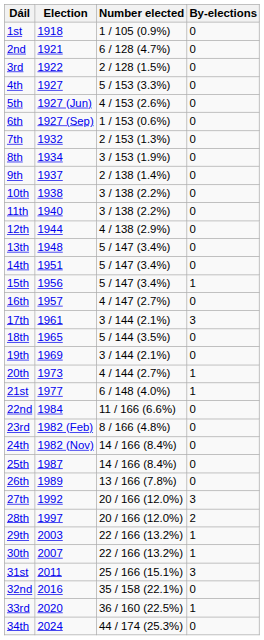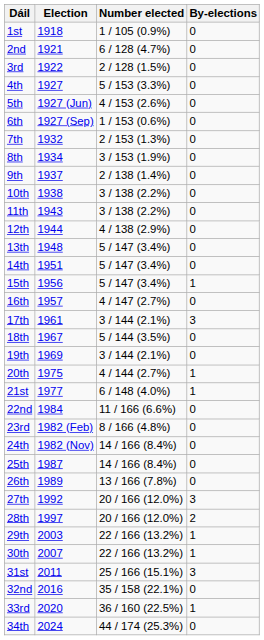 <table class="wikitable sortable">
 <tr>
 <th>Dáil</th>
 <th>Election</th>
 <th>Number elected</th>
 <th>By-elections</th>
 </tr>
 <tr>
 <td><a href='#'>1st</a></td>
 <td><a href='#'>1918</a></td>
 <td>1 / 105 (0.9%)</td>
 <td>0</td>
 </tr>
 <tr>
 <td><a href='#'>2nd</a></td>
 <td><a href='#'>1921</a></td>
 <td>6 / 128 (4.7%)</td>
 <td>0</td>
 </tr>
 <tr>
 <td><a href='#'>3rd</a></td>
 <td><a href='#'>1922</a></td>
 <td>2 / 128 (1.5%)</td>
 <td>0</td>
 </tr>
 <tr>
 <td><a href='#'>4th</a></td>
 <td><a href='#'>1927</a></td>
 <td>5 / 153 (3.3%)</td>
 <td>0</td>
 </tr>
 <tr>
 <td><a href='#'>5th</a></td>
 <td><a href='#'>1927 (Jun)</a></td>
 <td>4 / 153 (2.6%)</td>
 <td>0</td>
 </tr>
 <tr>
 <td><a href='#'>6th</a></td>
 <td><a href='#'>1927 (Sep)</a></td>
 <td>1 / 153 (0.6%)</td>
 <td>0</td>
 </tr>
 <tr>
 <td><a href='#'>7th</a></td>
 <td><a href='#'>1932</a></td>
 <td>2 / 153 (1.3%)</td>
 <td>0</td>
 </tr>
 <tr>
 <td><a href='#'>8th</a></td>
 <td><a href='#'>1934</a></td>
 <td>3 / 153 (1.9%)</td>
 <td>0</td>
 </tr>
 <tr>
 <td><a href='#'>9th</a></td>
 <td><a href='#'>1937</a></td>
 <td>2 / 138 (1.4%)</td>
 <td>0</td>
 </tr>
 <tr>
 <td><a href='#'>10th</a></td>
 <td><a href='#'>1938</a></td>
 <td>3 / 138 (2.2%)</td>
 <td>0</td>
 </tr>
 <tr>
 <td><a href='#'>11th</a></td>
-<td><a href='#'>1940</a></td>
+<td><a href='#'>1943</a></td>
 <td>3 / 138 (2.2%)</td>
 <td>0</td>
 </tr>
 <tr>
 <td><a href='#'>12th</a></td>
 <td><a href='#'>1944</a></td>
 <td>4 / 138 (2.9%)</td>
 <td>0</td>
 </tr>
 <tr>
 <td><a href='#'>13th</a></td>
 <td><a href='#'>1948</a></td>
 <td>5 / 147 (3.4%)</td>
 <td>0</td>
 </tr>
 <tr>
 <td><a href='#'>14th</a></td>
 <td><a href='#'>1951</a></td>
 <td>5 / 147 (3.4%)</td>
 <td>0</td>
 </tr>
 <tr>
 <td><a href='#'>15th</a></td>
 <td><a href='#'>1956</a></td>
 <td>5 / 147 (3.4%)</td>
 <td>1</td>
 </tr>
 <tr>
 <td><a href='#'>16th</a></td>
 <td><a href='#'>1957</a></td>
 <td>4 / 147 (2.7%)</td>
 <td>0</td>
 </tr>
 <tr>
 <td><a href='#'>17th</a></td>
 <td><a href='#'>1961</a></td>
 <td>3 / 144 (2.1%)</td>
 <td>3</td>
 </tr>
 <tr>
 <td><a href='#'>18th</a></td>
-<td><a href='#'>1965</a></td>
+<td><a href='#'>1967</a></td>
 <td>5 / 144 (3.5%)</td>
 <td>0</td>
 </tr>
 <tr>
 <td><a href='#'>19th</a></td>
 <td><a href='#'>1969</a></td>
 <td>3 / 144 (2.1%)</td>
 <td>0</td>
 </tr>
 <tr>
 <td><a href='#'>20th</a></td>
-<td><a href='#'>1973</a></td>
+<td><a href='#'>1975</a></td>
 <td>4 / 144 (2.7%)</td>
 <td>1</td>
 </tr>
 <tr>
 <td><a href='#'>21st</a></td>
 <td><a href='#'>1977</a></td>
 <td>6 / 148 (4.0%)</td>
 <td>1</td>
 </tr>
 <tr>
 <td><a href='#'>22nd</a></td>
 <td><a href='#'>1984</a></td>
 <td>11 / 166 (6.6%)</td>
 <td>0</td>
 </tr>
 <tr>
 <td><a href='#'>23rd</a></td>
 <td><a href='#'>1982 (Feb)</a></td>
 <td>8 / 166 (4.8%)</td>
 <td>0</td>
 </tr>
 <tr>
 <td><a href='#'>24th</a></td>
 <td><a href='#'>1982 (Nov)</a></td>
 <td>14 / 166 (8.4%)</td>
 <td>0</td>
 </tr>
 <tr>
 <td><a href='#'>25th</a></td>
 <td><a href='#'>1987</a></td>
 <td>14 / 166 (8.4%)</td>
 <td>0</td>
 </tr>
 <tr>
 <td><a href='#'>26th</a></td>
 <td><a href='#'>1989</a></td>
 <td>13 / 166 (7.8%)</td>
 <td>0</td>
 </tr>
 <tr>
 <td><a href='#'>27th</a></td>
 <td><a href='#'>1992</a></td>
 <td>20 / 166 (12.0%)</td>
 <td>3</td>
 </tr>
 <tr>
 <td><a href='#'>28th</a></td>
 <td><a href='#'>1997</a></td>
 <td>20 / 166 (12.0%)</td>
 <td>2</td>
 </tr>
 <tr>
 <td><a href='#'>29th</a></td>
 <td><a href='#'>2003</a></td>
 <td>22 / 166 (13.2%)</td>
 <td>1</td>
 </tr>
 <tr>
 <td><a href='#'>30th</a></td>
 <td><a href='#'>2007</a></td>
 <td>22 / 166 (13.2%)</td>
 <td>1</td>
 </tr>
 <tr>
 <td><a href='#'>31st</a></td>
 <td><a href='#'>2011</a></td>
 <td>25 / 166 (15.1%)</td>
 <td>3</td>
 </tr>
 <tr>
 <td><a href='#'>32nd</a></td>
 <td><a href='#'>2016</a></td>
 <td>35 / 158 (22.1%)</td>
 <td>0</td>
 </tr>
 <tr>
 <td><a href='#'>33rd</a></td>
 <td><a href='#'>2020</a></td>
 <td>36 / 160 (22.5%)</td>
 <td>1</td>
 </tr>
 <tr>
 <td><a href='#'>34th</a></td>
 <td><a href='#'>2024</a></td>
 <td>44 / 174 (25.3%)</td>
 <td>0</td>
 </tr>
 </table>
